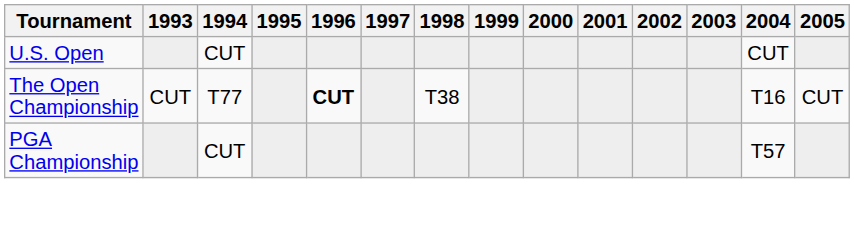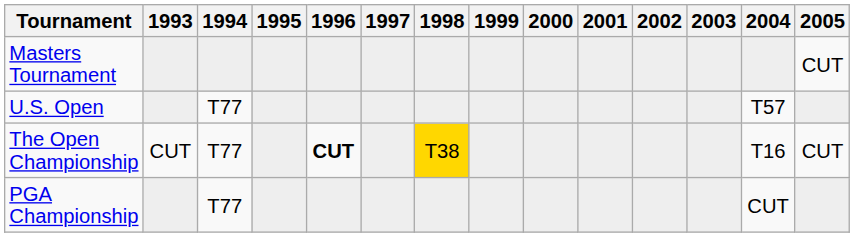 <table class="wikitable" style="font-size:95%;text-align:center;">
 <tr>
 <th>Tournament</th>
 <th>1993</th>
 <th>1994</th>
 <th>1995</th>
 <th>1996</th>
 <th>1997</th>
 <th>1998</th>
 <th>1999</th>
 <th>2000</th>
 <th>2001</th>
 <th>2002</th>
 <th>2003</th>
 <th>2004</th>
 <th>2005</th>
 </tr>
 <tr>
+<td align=left><a href='#'>Masters Tournament</a></td>
+<td style="background:#eeeeee;"></td>
+<td style="background:#eeeeee;"></td>
+<td style="background:#eeeeee;"></td>
+<td style="background:#eeeeee;"></td>
+<td style="background:#eeeeee;"></td>
+<td style="background:#eeeeee;"></td>
+<td style="background:#eeeeee;"></td>
+<td style="background:#eeeeee;"></td>
+<td style="background:#eeeeee;"></td>
+<td style="background:#eeeeee;"></td>
+<td style="background:#eeeeee;"></td>
+<td style="background:#eeeeee;"></td>
+<td>CUT</td>
+</tr>
+<tr>
 <td align=left><a href='#'>U.S. Open</a></td>
 <td style="background:#eeeeee;"></td>
+<td>T77</td>
+<td style="background:#eeeeee;"></td>
+<td style="background:#eeeeee;"></td>
+<td style="background:#eeeeee;"></td>
+<td style="background:#eeeeee;"></td>
+<td style="background:#eeeeee;"></td>
+<td style="background:#eeeeee;"></td>
+<td style="background:#eeeeee;"></td>
+<td style="background:#eeeeee;"></td>
+<td style="background:#eeeeee;"></td>
+<td>T57</td>
+<td style="background:#eeeeee;"></td>
+</tr>
+<tr>
+<td align=left><a href='#'>The Open Championship</a></td>
 <td>CUT</td>
+<td>T77</td>
+<td style="background:#eeeeee;"></td>
+<td><strong>CUT</strong></td>
+<td style="background:#eeeeee;"></td>
+<td style="background: gold;">T38</td>
+<td style="background:#eeeeee;"></td>
+<td style="background:#eeeeee;"></td>
+<td style="background:#eeeeee;"></td>
+<td style="background:#eeeeee;"></td>
+<td style="background:#eeeeee;"></td>
+<td>T16</td>
+<td>CUT</td>
+</tr>
+<tr>
+<td align=left><a href='#'>PGA Championship</a></td>
+<td style="background:#eeeeee;"></td>
+<td>T77</td>
 <td style="background:#eeeeee;"></td>
 <td style="background:#eeeeee;"></td>
 <td style="background:#eeeeee;"></td>
 <td style="background:#eeeeee;"></td>
 <td style="background:#eeeeee;"></td>
 <td style="background:#eeeeee;"></td>
 <td style="background:#eeeeee;"></td>
 <td style="background:#eeeeee;"></td>
 <td style="background:#eeeeee;"></td>
 <td>CUT</td>
 <td style="background:#eeeeee;"></td>
 </tr>
-<tr>
-<td align=left><a href='#'>The Open Championship</a></td>
-<td>CUT</td>
-<td>T77</td>
-<td style="background:#eeeeee;"></td>
-<td><strong>CUT</strong></td>
-<td style="background:#eeeeee;"></td>
-<td>T38</td>
-<td style="background:#eeeeee;"></td>
-<td style="background:#eeeeee;"></td>
-<td style="background:#eeeeee;"></td>
-<td style="background:#eeeeee;"></td>
-<td style="background:#eeeeee;"></td>
-<td>T16</td>
-<td>CUT</td>
-</tr>
-<tr>
-<td align=left><a href='#'>PGA Championship</a></td>
-<td style="background:#eeeeee;"></td>
-<td>CUT</td>
-<td style="background:#eeeeee;"></td>
-<td style="background:#eeeeee;"></td>
-<td style="background:#eeeeee;"></td>
-<td style="background:#eeeeee;"></td>
-<td style="background:#eeeeee;"></td>
-<td style="background:#eeeeee;"></td>
-<td style="background:#eeeeee;"></td>
-<td style="background:#eeeeee;"></td>
-<td style="background:#eeeeee;"></td>
-<td>T57</td>
-<td style="background:#eeeeee;"></td>
-</tr>
 </table>
